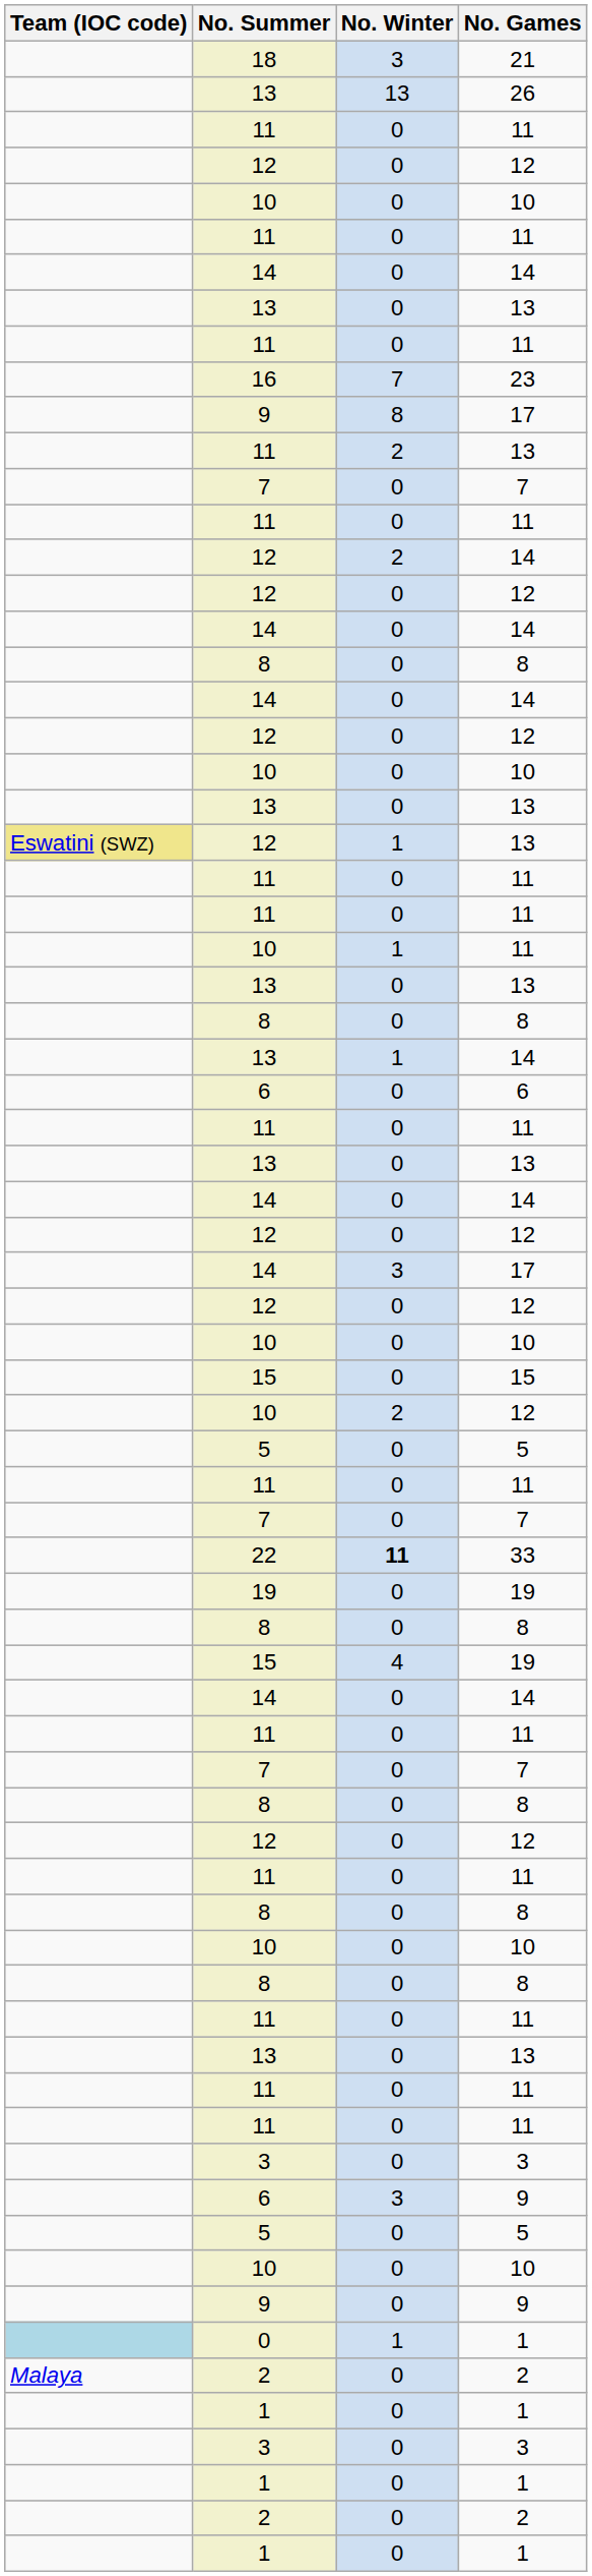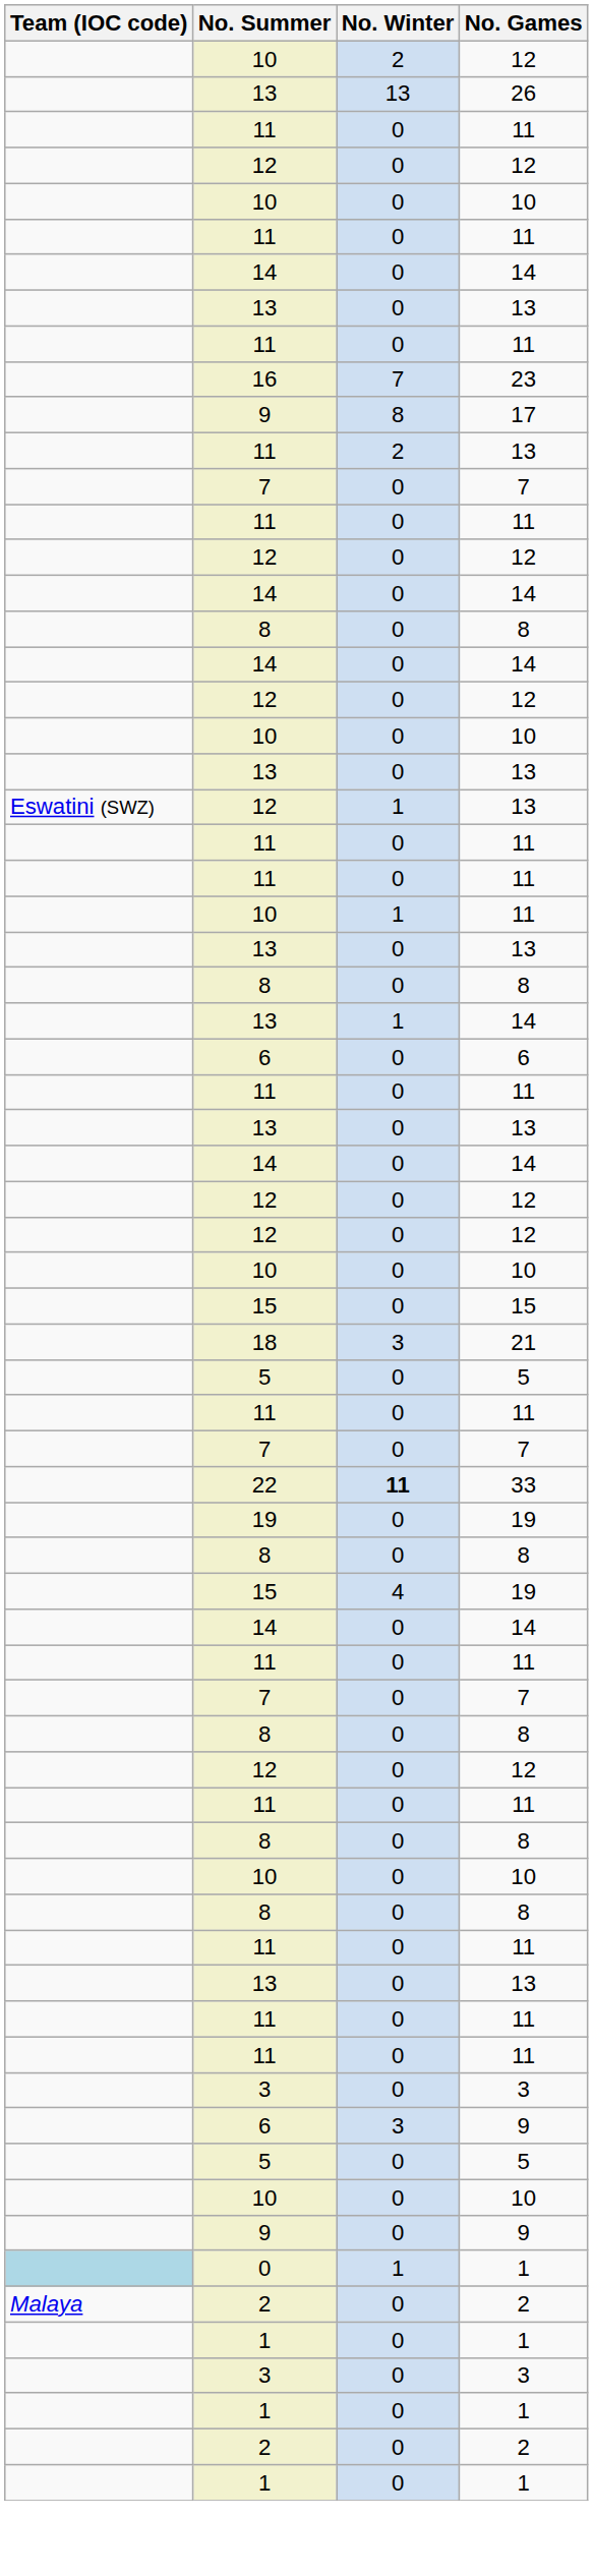 <table class="wikitable sortable" style="margin-top:0; text-align:center; font-size:90%;">
 <tr>
 <th>Team (IOC code)</th>
 <th>No. Summer</th>
 <th>No. Winter</th>
 <th>No. Games</th>
 </tr>
 <tr>
 <td align=left><span></span></td>
-<td style="background:#f2f2ce;">18</td>
-<td style="background:#cedff2;">3</td>
-<td>21</td>
+<td style="background:#f2f2ce;">10</td>
+<td style="background:#cedff2;">2</td>
+<td>12</td>
 </tr>
 <tr>
 <td align=left><span></span></td>
 <td style="background:#f2f2ce;">13</td>
 <td style="background:#cedff2;">13</td>
 <td>26</td>
 </tr>
 <tr>
 <td align=left><span></span></td>
 <td style="background:#f2f2ce;">11</td>
 <td style="background:#cedff2;">0</td>
 <td>11</td>
 </tr>
 <tr>
 <td align=left><span></span></td>
 <td style="background:#f2f2ce;">12</td>
 <td style="background:#cedff2;">0</td>
 <td>12</td>
 </tr>
 <tr>
 <td align=left><span></span></td>
 <td style="background:#f2f2ce;">10</td>
 <td style="background:#cedff2;">0</td>
 <td>10</td>
 </tr>
 <tr>
 <td align=left><span></span></td>
 <td style="background:#f2f2ce;">11</td>
 <td style="background:#cedff2;">0</td>
 <td>11</td>
 </tr>
 <tr>
 <td align=left><span></span></td>
 <td style="background:#f2f2ce;">14</td>
 <td style="background:#cedff2;">0</td>
 <td>14</td>
 </tr>
 <tr>
 <td align=left><span></span></td>
 <td style="background:#f2f2ce;">13</td>
 <td style="background:#cedff2;">0</td>
 <td>13</td>
 </tr>
 <tr>
 <td align=left><span></span></td>
 <td style="background:#f2f2ce;">11</td>
 <td style="background:#cedff2;">0</td>
 <td>11</td>
 </tr>
 <tr>
 <td align=left><span></span></td>
 <td style="background:#f2f2ce;">16</td>
 <td style="background:#cedff2;">7</td>
 <td>23</td>
 </tr>
 <tr>
 <td align=left><span></span></td>
 <td style="background:#f2f2ce;">9</td>
 <td style="background:#cedff2;">8</td>
 <td>17</td>
 </tr>
 <tr>
 <td align=left><span></span></td>
 <td style="background:#f2f2ce;">11</td>
 <td style="background:#cedff2;">2</td>
 <td>13</td>
 </tr>
 <tr>
 <td align=left><span></span></td>
 <td style="background:#f2f2ce;">7</td>
 <td style="background:#cedff2;">0</td>
 <td>7</td>
 </tr>
 <tr>
 <td align=left><span></span></td>
 <td style="background:#f2f2ce;">11</td>
 <td style="background:#cedff2;">0</td>
 <td>11</td>
 </tr>
 <tr>
 <td align=left><span></span></td>
 <td style="background:#f2f2ce;">12</td>
-<td style="background:#cedff2;">2</td>
-<td>14</td>
-</tr>
-<tr>
-<td align=left><span></span></td>
-<td style="background:#f2f2ce;">12</td>
 <td style="background:#cedff2;">0</td>
 <td>12</td>
 </tr>
 <tr>
 <td align=left><span></span></td>
 <td style="background:#f2f2ce;">14</td>
 <td style="background:#cedff2;">0</td>
 <td>14</td>
 </tr>
 <tr>
 <td align=left><span></span></td>
 <td style="background:#f2f2ce;">8</td>
 <td style="background:#cedff2;">0</td>
 <td>8</td>
 </tr>
 <tr>
 <td align=left><span></span></td>
 <td style="background:#f2f2ce;">14</td>
 <td style="background:#cedff2;">0</td>
 <td>14</td>
 </tr>
 <tr>
 <td align=left><span></span></td>
 <td style="background:#f2f2ce;">12</td>
 <td style="background:#cedff2;">0</td>
 <td>12</td>
 </tr>
 <tr>
 <td align=left><span></span></td>
 <td style="background:#f2f2ce;">10</td>
 <td style="background:#cedff2;">0</td>
 <td>10</td>
 </tr>
 <tr>
 <td align=left><span></span></td>
 <td style="background:#f2f2ce;">13</td>
 <td style="background:#cedff2;">0</td>
 <td>13</td>
 </tr>
 <tr>
-<td align=left style="background: khaki;"><span> <a href='#'>Eswatini</a> <small>(SWZ)</small></span></td>
+<td align=left><span> <a href='#'>Eswatini</a> <small>(SWZ)</small></span></td>
 <td style="background:#f2f2ce;">12</td>
 <td style="background:#cedff2;">1</td>
 <td>13</td>
 </tr>
 <tr>
 <td align=left><span></span></td>
 <td style="background:#f2f2ce;">11</td>
 <td style="background:#cedff2;">0</td>
 <td>11</td>
 </tr>
 <tr>
 <td align=left><span></span></td>
 <td style="background:#f2f2ce;">11</td>
 <td style="background:#cedff2;">0</td>
 <td>11</td>
 </tr>
 <tr>
 <td align=left><span></span></td>
 <td style="background:#f2f2ce;">10</td>
 <td style="background:#cedff2;">1</td>
 <td>11</td>
 </tr>
 <tr>
 <td align=left><span></span></td>
 <td style="background:#f2f2ce;">13</td>
 <td style="background:#cedff2;">0</td>
 <td>13</td>
 </tr>
 <tr>
 <td align=left><span></span></td>
 <td style="background:#f2f2ce;">8</td>
 <td style="background:#cedff2;">0</td>
 <td>8</td>
 </tr>
 <tr>
 <td align=left><span></span></td>
 <td style="background:#f2f2ce;">13</td>
 <td style="background:#cedff2;">1</td>
 <td>14</td>
 </tr>
 <tr>
 <td align=left><span></span></td>
 <td style="background:#f2f2ce;">6</td>
 <td style="background:#cedff2;">0</td>
 <td>6</td>
 </tr>
 <tr>
 <td align=left><span></span></td>
 <td style="background:#f2f2ce;">11</td>
 <td style="background:#cedff2;">0</td>
 <td>11</td>
 </tr>
 <tr>
 <td align=left><span></span></td>
 <td style="background:#f2f2ce;">13</td>
 <td style="background:#cedff2;">0</td>
 <td>13</td>
 </tr>
 <tr>
 <td align=left><span></span></td>
 <td style="background:#f2f2ce;">14</td>
 <td style="background:#cedff2;">0</td>
 <td>14</td>
 </tr>
 <tr>
 <td align=left><span></span></td>
 <td style="background:#f2f2ce;">12</td>
 <td style="background:#cedff2;">0</td>
 <td>12</td>
 </tr>
 <tr>
 <td align=left><span></span></td>
-<td style="background:#f2f2ce;">14</td>
-<td style="background:#cedff2;">3</td>
-<td>17</td>
-</tr>
-<tr>
-<td align=left><span></span></td>
 <td style="background:#f2f2ce;">12</td>
 <td style="background:#cedff2;">0</td>
 <td>12</td>
 </tr>
 <tr>
 <td align=left><span></span></td>
 <td style="background:#f2f2ce;">10</td>
 <td style="background:#cedff2;">0</td>
 <td>10</td>
 </tr>
 <tr>
 <td align=left><span></span></td>
 <td style="background:#f2f2ce;">15</td>
 <td style="background:#cedff2;">0</td>
 <td>15</td>
 </tr>
 <tr>
 <td align=left><span></span></td>
-<td style="background:#f2f2ce;">10</td>
-<td style="background:#cedff2;">2</td>
-<td>12</td>
+<td style="background:#f2f2ce;">18</td>
+<td style="background:#cedff2;">3</td>
+<td>21</td>
 </tr>
 <tr>
 <td align=left><span></span></td>
 <td style="background:#f2f2ce;">5</td>
 <td style="background:#cedff2;">0</td>
 <td>5</td>
 </tr>
 <tr>
 <td align=left><span></span></td>
 <td style="background:#f2f2ce;">11</td>
 <td style="background:#cedff2;">0</td>
 <td>11</td>
 </tr>
 <tr>
 <td align=left><span></span></td>
 <td style="background:#f2f2ce;">7</td>
 <td style="background:#cedff2;">0</td>
 <td>7</td>
 </tr>
 <tr>
 <td align=left><span></span></td>
 <td style="background:#f2f2ce;">22</td>
 <td style="background:#cedff2;"><strong>11</strong></td>
 <td>33</td>
 </tr>
 <tr>
 <td align=left><span></span></td>
 <td style="background:#f2f2ce;">19</td>
 <td style="background:#cedff2;">0</td>
 <td>19</td>
 </tr>
 <tr>
 <td align=left><span></span></td>
 <td style="background:#f2f2ce;">8</td>
 <td style="background:#cedff2;">0</td>
 <td>8</td>
 </tr>
 <tr>
 <td align=left><span></span></td>
 <td style="background:#f2f2ce;">15</td>
 <td style="background:#cedff2;">4</td>
 <td>19</td>
 </tr>
 <tr>
 <td align=left><span></span></td>
 <td style="background:#f2f2ce;">14</td>
 <td style="background:#cedff2;">0</td>
 <td>14</td>
 </tr>
 <tr>
 <td align=left><span></span></td>
 <td style="background:#f2f2ce;">11</td>
 <td style="background:#cedff2;">0</td>
 <td>11</td>
 </tr>
 <tr>
 <td align=left><span></span></td>
 <td style="background:#f2f2ce;">7</td>
 <td style="background:#cedff2;">0</td>
 <td>7</td>
 </tr>
 <tr>
 <td align=left><span></span></td>
 <td style="background:#f2f2ce;">8</td>
 <td style="background:#cedff2;">0</td>
 <td>8</td>
 </tr>
 <tr>
 <td align=left><span></span></td>
 <td style="background:#f2f2ce;">12</td>
 <td style="background:#cedff2;">0</td>
 <td>12</td>
 </tr>
 <tr>
 <td align=left><span></span></td>
 <td style="background:#f2f2ce;">11</td>
 <td style="background:#cedff2;">0</td>
 <td>11</td>
 </tr>
 <tr>
 <td align=left><span></span></td>
 <td style="background:#f2f2ce;">8</td>
 <td style="background:#cedff2;">0</td>
 <td>8</td>
 </tr>
 <tr>
 <td align=left><span></span></td>
 <td style="background:#f2f2ce;">10</td>
 <td style="background:#cedff2;">0</td>
 <td>10</td>
 </tr>
 <tr>
 <td align=left><span></span></td>
 <td style="background:#f2f2ce;">8</td>
 <td style="background:#cedff2;">0</td>
 <td>8</td>
 </tr>
 <tr>
 <td align=left><span></span></td>
 <td style="background:#f2f2ce;">11</td>
 <td style="background:#cedff2;">0</td>
 <td>11</td>
 </tr>
 <tr>
 <td align=left><span></span></td>
 <td style="background:#f2f2ce;">13</td>
 <td style="background:#cedff2;">0</td>
 <td>13</td>
 </tr>
 <tr>
 <td align=left><span></span></td>
 <td style="background:#f2f2ce;">11</td>
 <td style="background:#cedff2;">0</td>
 <td>11</td>
 </tr>
 <tr>
 <td align=left><span></span></td>
 <td style="background:#f2f2ce;">11</td>
 <td style="background:#cedff2;">0</td>
 <td>11</td>
 </tr>
 <tr>
 <td align=left><span></span></td>
 <td style="background:#f2f2ce;">3</td>
 <td style="background:#cedff2;">0</td>
 <td>3</td>
 </tr>
 <tr>
 <td align=left><span></span></td>
 <td style="background:#f2f2ce;">6</td>
 <td style="background:#cedff2;">3</td>
 <td>9</td>
 </tr>
 <tr>
 <td align=left><span></span></td>
 <td style="background:#f2f2ce;">5</td>
 <td style="background:#cedff2;">0</td>
 <td>5</td>
 </tr>
 <tr>
 <td align=left><span></span></td>
 <td style="background:#f2f2ce;">10</td>
 <td style="background:#cedff2;">0</td>
 <td>10</td>
 </tr>
 <tr>
 <td align=left><span></span></td>
 <td style="background:#f2f2ce;">9</td>
 <td style="background:#cedff2;">0</td>
 <td>9</td>
 </tr>
 <tr>
 <td align=left bgcolor=lightblue><span><em></em></span></td>
 <td style="background:#f2f2ce;">0</td>
 <td style="background:#cedff2;">1</td>
 <td>1</td>
 </tr>
 <tr>
 <td align=left><span><em> <a href='#'>Malaya</a> </em></span></td>
 <td style="background:#f2f2ce;">2</td>
 <td style="background:#cedff2;">0</td>
 <td>2</td>
 </tr>
 <tr>
 <td align=left><span><em></em></span></td>
 <td style="background:#f2f2ce;">1</td>
 <td style="background:#cedff2;">0</td>
 <td>1</td>
 </tr>
 <tr>
 <td align=left><span><em></em></span></td>
 <td style="background:#f2f2ce;">3</td>
 <td style="background:#cedff2;">0</td>
 <td>3</td>
 </tr>
 <tr>
 <td align=left><span><em></em></span></td>
 <td style="background:#f2f2ce;">1</td>
 <td style="background:#cedff2;">0</td>
 <td>1</td>
 </tr>
 <tr>
 <td align=left><span><em></em></span></td>
 <td style="background:#f2f2ce;">2</td>
 <td style="background:#cedff2;">0</td>
 <td>2</td>
 </tr>
 <tr>
 <td align=left><span><em></em></span></td>
 <td style="background:#f2f2ce;">1</td>
 <td style="background:#cedff2;">0</td>
 <td>1</td>
 </tr>
 </table>
